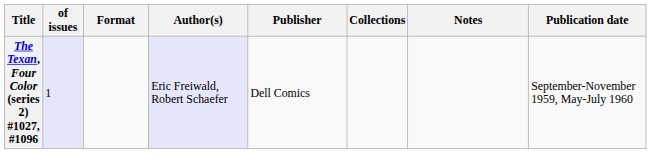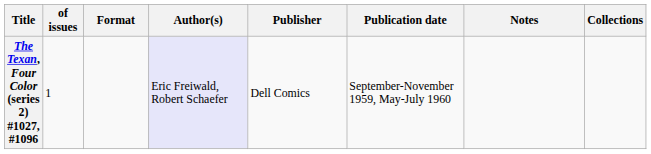 <table class="wikitable">
 <tr>
 <th>Title</th>
 <th style="width:40pt"> of issues</th>
 <th style="width:75pt">Format</th>
 <th style="width:125pt">Author(s)</th>
 <th style="width:125pt">Publisher</th>
+<th style="width:150pt">Publication date</th>
+<th style="width:175pt">Notes</th>
 <th>Collections</th>
-<th style="width:175pt">Notes</th>
-<th style="width:150pt">Publication date</th>
 </tr>
 <tr>
 <th><em><a href='#'>The Texan</a></em>, <em>Four Color</em> (series 2) #1027, #1096</th>
-<td style="background: lavender;">1</td>
+<td>1</td>
 <td></td>
 <td style="background: lavender;">Eric Freiwald, Robert Schaefer</td>
 <td>Dell Comics</td>
+<td>September-November 1959, May-July 1960</td>
 <td></td>
 <td></td>
-<td>September-November 1959, May-July 1960</td>
 </tr>
 </table>
